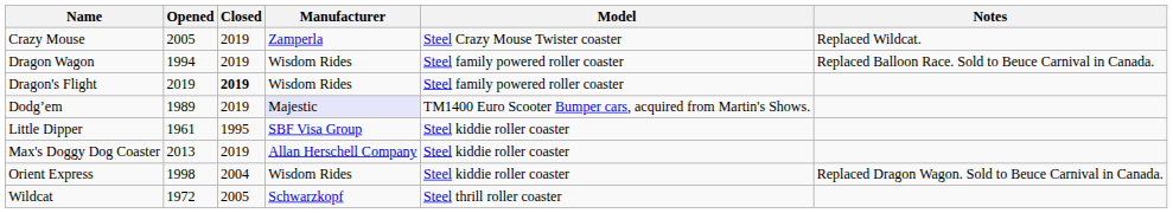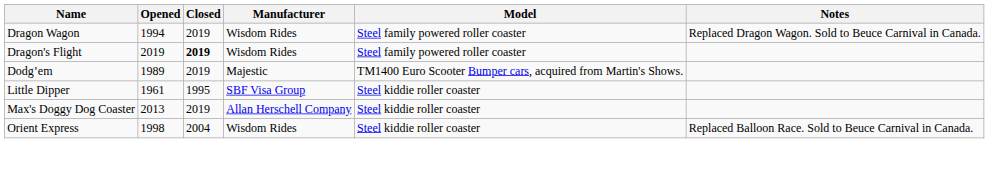 <table class="wikitable sortable">
 <tr>
 <th>Name</th>
 <th>Opened</th>
 <th>Closed</th>
 <th>Manufacturer</th>
 <th>Model</th>
 <th>Notes</th>
 </tr>
 <tr>
-<td>Crazy Mouse</td>
-<td>2005</td>
-<td>2019</td>
-<td><a href='#'>Zamperla</a></td>
-<td><a href='#'>Steel</a> Crazy Mouse Twister coaster</td>
-<td>Replaced Wildcat.</td>
-</tr>
-<tr>
 <td>Dragon Wagon</td>
 <td>1994</td>
 <td>2019</td>
 <td>Wisdom Rides</td>
 <td><a href='#'>Steel</a> family powered roller coaster</td>
-<td>Replaced Balloon Race. Sold to Beuce Carnival in Canada.</td>
+<td>Replaced Dragon Wagon. Sold to Beuce Carnival in Canada.</td>
 </tr>
 <tr>
 <td>Dragon's Flight</td>
 <td>2019</td>
 <td><strong>2019</strong></td>
 <td>Wisdom Rides</td>
 <td><a href='#'>Steel</a> family powered roller coaster</td>
 <td></td>
 </tr>
 <tr>
 <td>Dodg’em</td>
 <td>1989</td>
 <td>2019</td>
-<td style="background: lavender;">Majestic</td>
+<td>Majestic</td>
 <td>TM1400 Euro Scooter <a href='#'>Bumper cars</a>, acquired from Martin's Shows.</td>
 <td></td>
 </tr>
 <tr>
 <td>Little Dipper</td>
 <td>1961</td>
 <td>1995</td>
 <td><a href='#'>SBF Visa Group</a></td>
 <td><a href='#'>Steel</a> kiddie roller coaster</td>
 <td></td>
 </tr>
 <tr>
 <td>Max's Doggy Dog Coaster</td>
 <td>2013</td>
 <td>2019</td>
 <td><a href='#'>Allan Herschell Company</a></td>
 <td><a href='#'>Steel</a> kiddie roller coaster</td>
 <td></td>
 </tr>
 <tr>
 <td>Orient Express</td>
 <td>1998</td>
 <td>2004</td>
 <td>Wisdom Rides</td>
 <td><a href='#'>Steel</a> kiddie roller coaster</td>
-<td>Replaced Dragon Wagon. Sold to Beuce Carnival in Canada.</td>
-</tr>
-<tr>
-<td>Wildcat</td>
-<td>1972</td>
-<td>2005</td>
-<td><a href='#'>Schwarzkopf</a></td>
-<td><a href='#'>Steel</a> thrill roller coaster</td>
-<td></td>
+<td>Replaced Balloon Race. Sold to Beuce Carnival in Canada.</td>
 </tr>
 </table>
